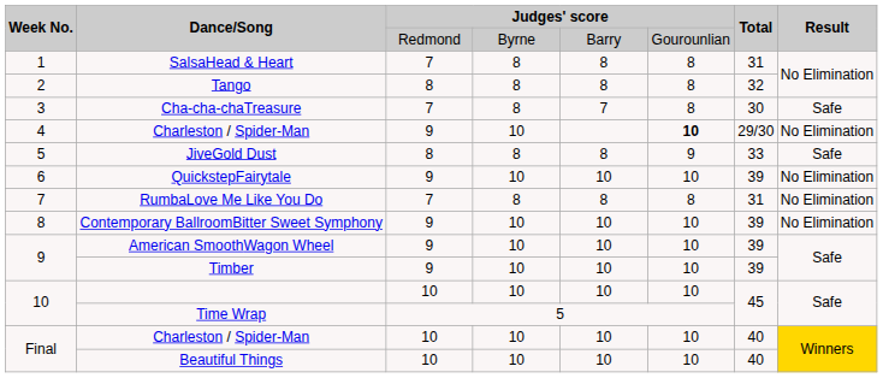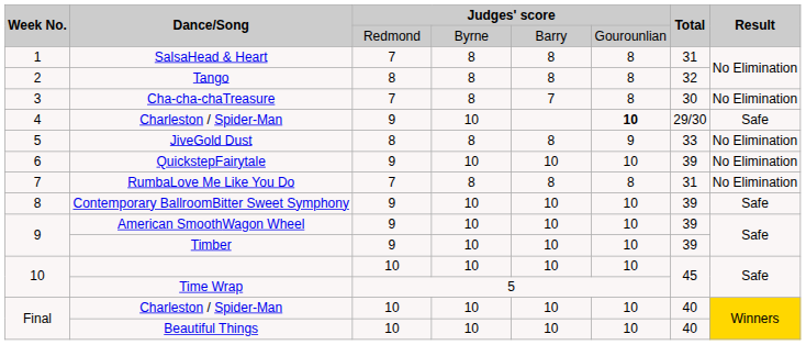 <table class="wikitable collapsible">
 <tr>
 <th rowspan="2" style="background:#ccc; text-align:Center;"><strong>Week No.</strong></th>
 <th rowspan="2" style="background:#ccc; text-align:Center;"><strong>Dance/Song</strong></th>
 <th colspan="4" style="background:#ccc; text-align:Center;"><strong>Judges' score</strong></th>
 <th rowspan="2" style="background:#ccc; text-align:Center;"><strong>Total</strong></th>
 <th rowspan="2" style="background:#ccc; text-align:Center;"><strong>Result</strong></th>
 </tr>
 <tr style="text-align:center; background:#ccc;">
 <td style="width:10%; ">Redmond</td>
 <td style="width:10%; ">Byrne</td>
 <td style="width:10%; ">Barry</td>
 <td style="width:10%; ">Gourounlian</td>
 </tr>
 <tr style="text-align:center; background:#faf6f6;">
 <td>1</td>
 <td><a href='#'>Salsa</a><a href='#'>Head & Heart</a></td>
 <td>7</td>
 <td>8</td>
 <td>8</td>
 <td>8</td>
 <td>31</td>
 <td rowspan="2">No Elimination</td>
 </tr>
 <tr style="text-align:center; background:#faf6f6;">
 <td>2</td>
 <td><a href='#'>Tango</a></td>
 <td>8</td>
 <td>8</td>
 <td>8</td>
 <td>8</td>
 <td>32</td>
 </tr>
 <tr style="text-align:center; background:#faf6f6;">
 <td>3</td>
 <td><a href='#'>Cha-cha-cha</a><a href='#'>Treasure</a></td>
 <td>7</td>
 <td>8</td>
 <td>7</td>
 <td>8</td>
 <td>30</td>
-<td>Safe</td>
+<td>No Elimination</td>
 </tr>
 <tr style="text-align:center; background:#faf6f6;">
 <td>4</td>
 <td><a href='#'>Charleston</a> / <a href='#'>Spider-Man</a></td>
 <td>9</td>
 <td>10</td>
 <td></td>
 <td><strong>10</strong></td>
 <td>29/30</td>
-<td>No Elimination</td>
+<td>Safe</td>
 </tr>
 <tr style="text-align:center; background:#faf6f6;">
 <td>5</td>
 <td><a href='#'>Jive</a><a href='#'>Gold Dust</a></td>
 <td>8</td>
 <td>8</td>
 <td>8</td>
 <td>9</td>
 <td>33</td>
-<td>Safe</td>
+<td>No Elimination</td>
 </tr>
 <tr style="text-align:center; background:#faf6f6;">
 <td>6</td>
 <td><a href='#'>Quickstep</a><a href='#'>Fairytale</a></td>
 <td>9</td>
 <td>10</td>
 <td>10</td>
 <td>10</td>
 <td>39</td>
 <td>No Elimination</td>
 </tr>
 <tr style="text-align:center; background:#faf6f6;">
 <td>7</td>
 <td><a href='#'>Rumba</a><a href='#'>Love Me Like You Do</a></td>
 <td>7</td>
 <td>8</td>
 <td>8</td>
 <td>8</td>
 <td>31</td>
 <td>No Elimination</td>
 </tr>
 <tr style="text-align:center; background:#faf6f6;">
 <td>8</td>
 <td><a href='#'>Contemporary Ballroom</a><a href='#'>Bitter Sweet Symphony</a></td>
 <td>9</td>
 <td>10</td>
 <td>10</td>
 <td>10</td>
 <td>39</td>
-<td>No Elimination</td>
+<td>Safe</td>
 </tr>
 <tr style="text-align:center; background:#faf6f6;">
 <td rowspan="2">9</td>
 <td><a href='#'>American Smooth</a><a href='#'>Wagon Wheel</a></td>
 <td>9</td>
 <td>10</td>
 <td>10</td>
 <td>10</td>
 <td>39</td>
 <td rowspan="2">Safe</td>
 </tr>
 <tr style="text-align:center; background:#faf6f6;">
 <td><a href='#'>Timber</a></td>
 <td>9</td>
 <td>10</td>
 <td>10</td>
 <td>10</td>
 <td>39</td>
 </tr>
 <tr style="text-align:center; background:#faf6f6;">
 <td rowspan="2">10</td>
 <td></td>
 <td>10</td>
 <td>10</td>
 <td>10</td>
 <td>10</td>
 <td rowspan="2">45</td>
 <td rowspan="2">Safe</td>
 </tr>
 <tr style="text-align:center; background:#faf6f6;">
 <td><a href='#'>Time Wrap</a></td>
 <td colspan="4">5</td>
 </tr>
 <tr style="text-align:center; background:#faf6f6;">
 <td rowspan="2">Final</td>
 <td><a href='#'>Charleston</a> / <a href='#'>Spider-Man</a></td>
 <td>10</td>
 <td>10</td>
 <td>10</td>
 <td>10</td>
 <td>40</td>
 <td rowspan="3" style="background:gold;">Winners</td>
 </tr>
 <tr style="text-align:center; background:#faf6f6;">
 <td><a href='#'>Beautiful Things</a></td>
 <td>10</td>
 <td>10</td>
 <td>10</td>
 <td>10</td>
 <td>40</td>
 </tr>
 </table>
